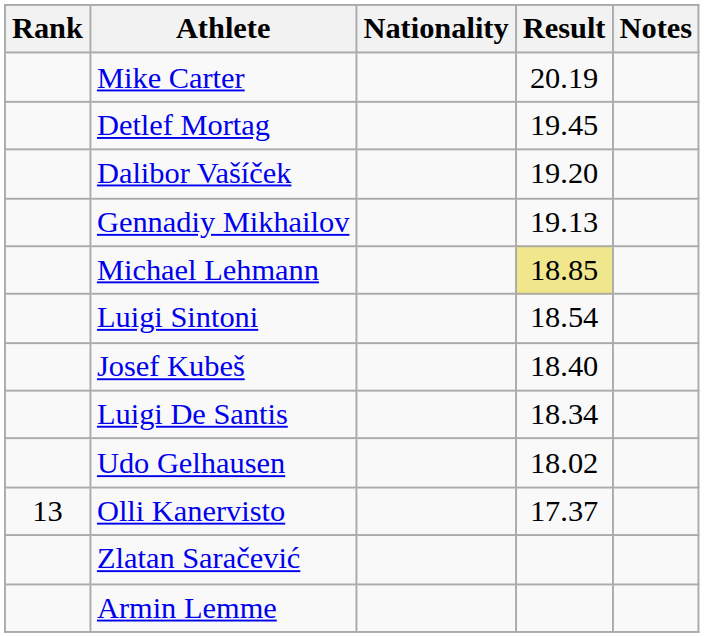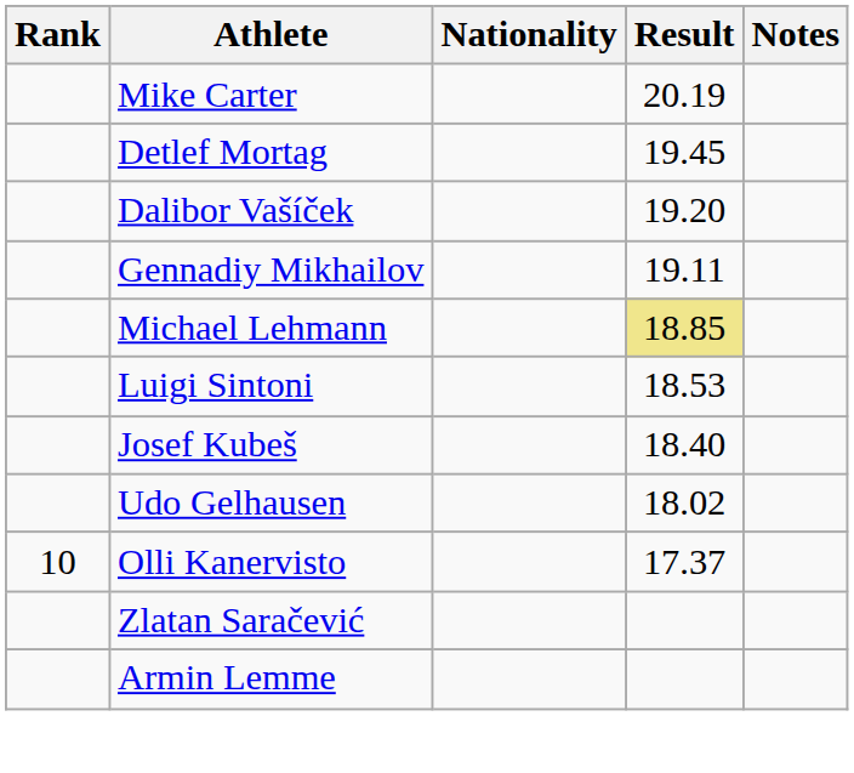 <table class="wikitable sortable" style="text-align:center">
 <tr>
 <th>Rank</th>
 <th>Athlete</th>
 <th>Nationality</th>
 <th>Result</th>
 <th>Notes</th>
 </tr>
 <tr>
 <td></td>
 <td align=left><a href='#'>Mike Carter</a></td>
 <td align=left></td>
 <td>20.19</td>
 <td></td>
 </tr>
 <tr>
 <td></td>
 <td align=left><a href='#'>Detlef Mortag</a></td>
 <td align=left></td>
 <td>19.45</td>
 <td></td>
 </tr>
 <tr>
 <td></td>
 <td align=left><a href='#'>Dalibor Vašíček</a></td>
 <td align=left></td>
 <td>19.20</td>
 <td></td>
 </tr>
 <tr>
 <td></td>
 <td align=left><a href='#'>Gennadiy Mikhailov</a></td>
 <td align=left></td>
-<td>19.13</td>
+<td>19.11</td>
 <td></td>
 </tr>
 <tr>
 <td></td>
 <td align=left><a href='#'>Michael Lehmann</a></td>
 <td align=left></td>
 <td style="background: khaki;">18.85</td>
 <td></td>
 </tr>
 <tr>
 <td></td>
 <td align=left><a href='#'>Luigi Sintoni</a></td>
 <td align=left></td>
-<td>18.54</td>
+<td>18.53</td>
 <td></td>
 </tr>
 <tr>
 <td></td>
 <td align=left><a href='#'>Josef Kubeš</a></td>
 <td align=left></td>
 <td>18.40</td>
 <td></td>
 </tr>
 <tr>
 <td></td>
-<td align=left><a href='#'>Luigi De Santis</a></td>
-<td align=left></td>
-<td>18.34</td>
-<td></td>
-</tr>
-<tr>
-<td></td>
 <td align=left><a href='#'>Udo Gelhausen</a></td>
 <td align=left></td>
 <td>18.02</td>
 <td></td>
 </tr>
 <tr>
-<td>13</td>
+<td>10</td>
 <td align=left><a href='#'>Olli Kanervisto</a></td>
 <td align=left></td>
 <td>17.37</td>
 <td></td>
 </tr>
 <tr>
 <td></td>
 <td align=left><a href='#'>Zlatan Saračević</a></td>
 <td align=left></td>
 <td></td>
 <td></td>
 </tr>
 <tr>
 <td></td>
 <td align=left><a href='#'>Armin Lemme</a></td>
 <td align=left></td>
 <td></td>
 <td></td>
 </tr>
 </table>
